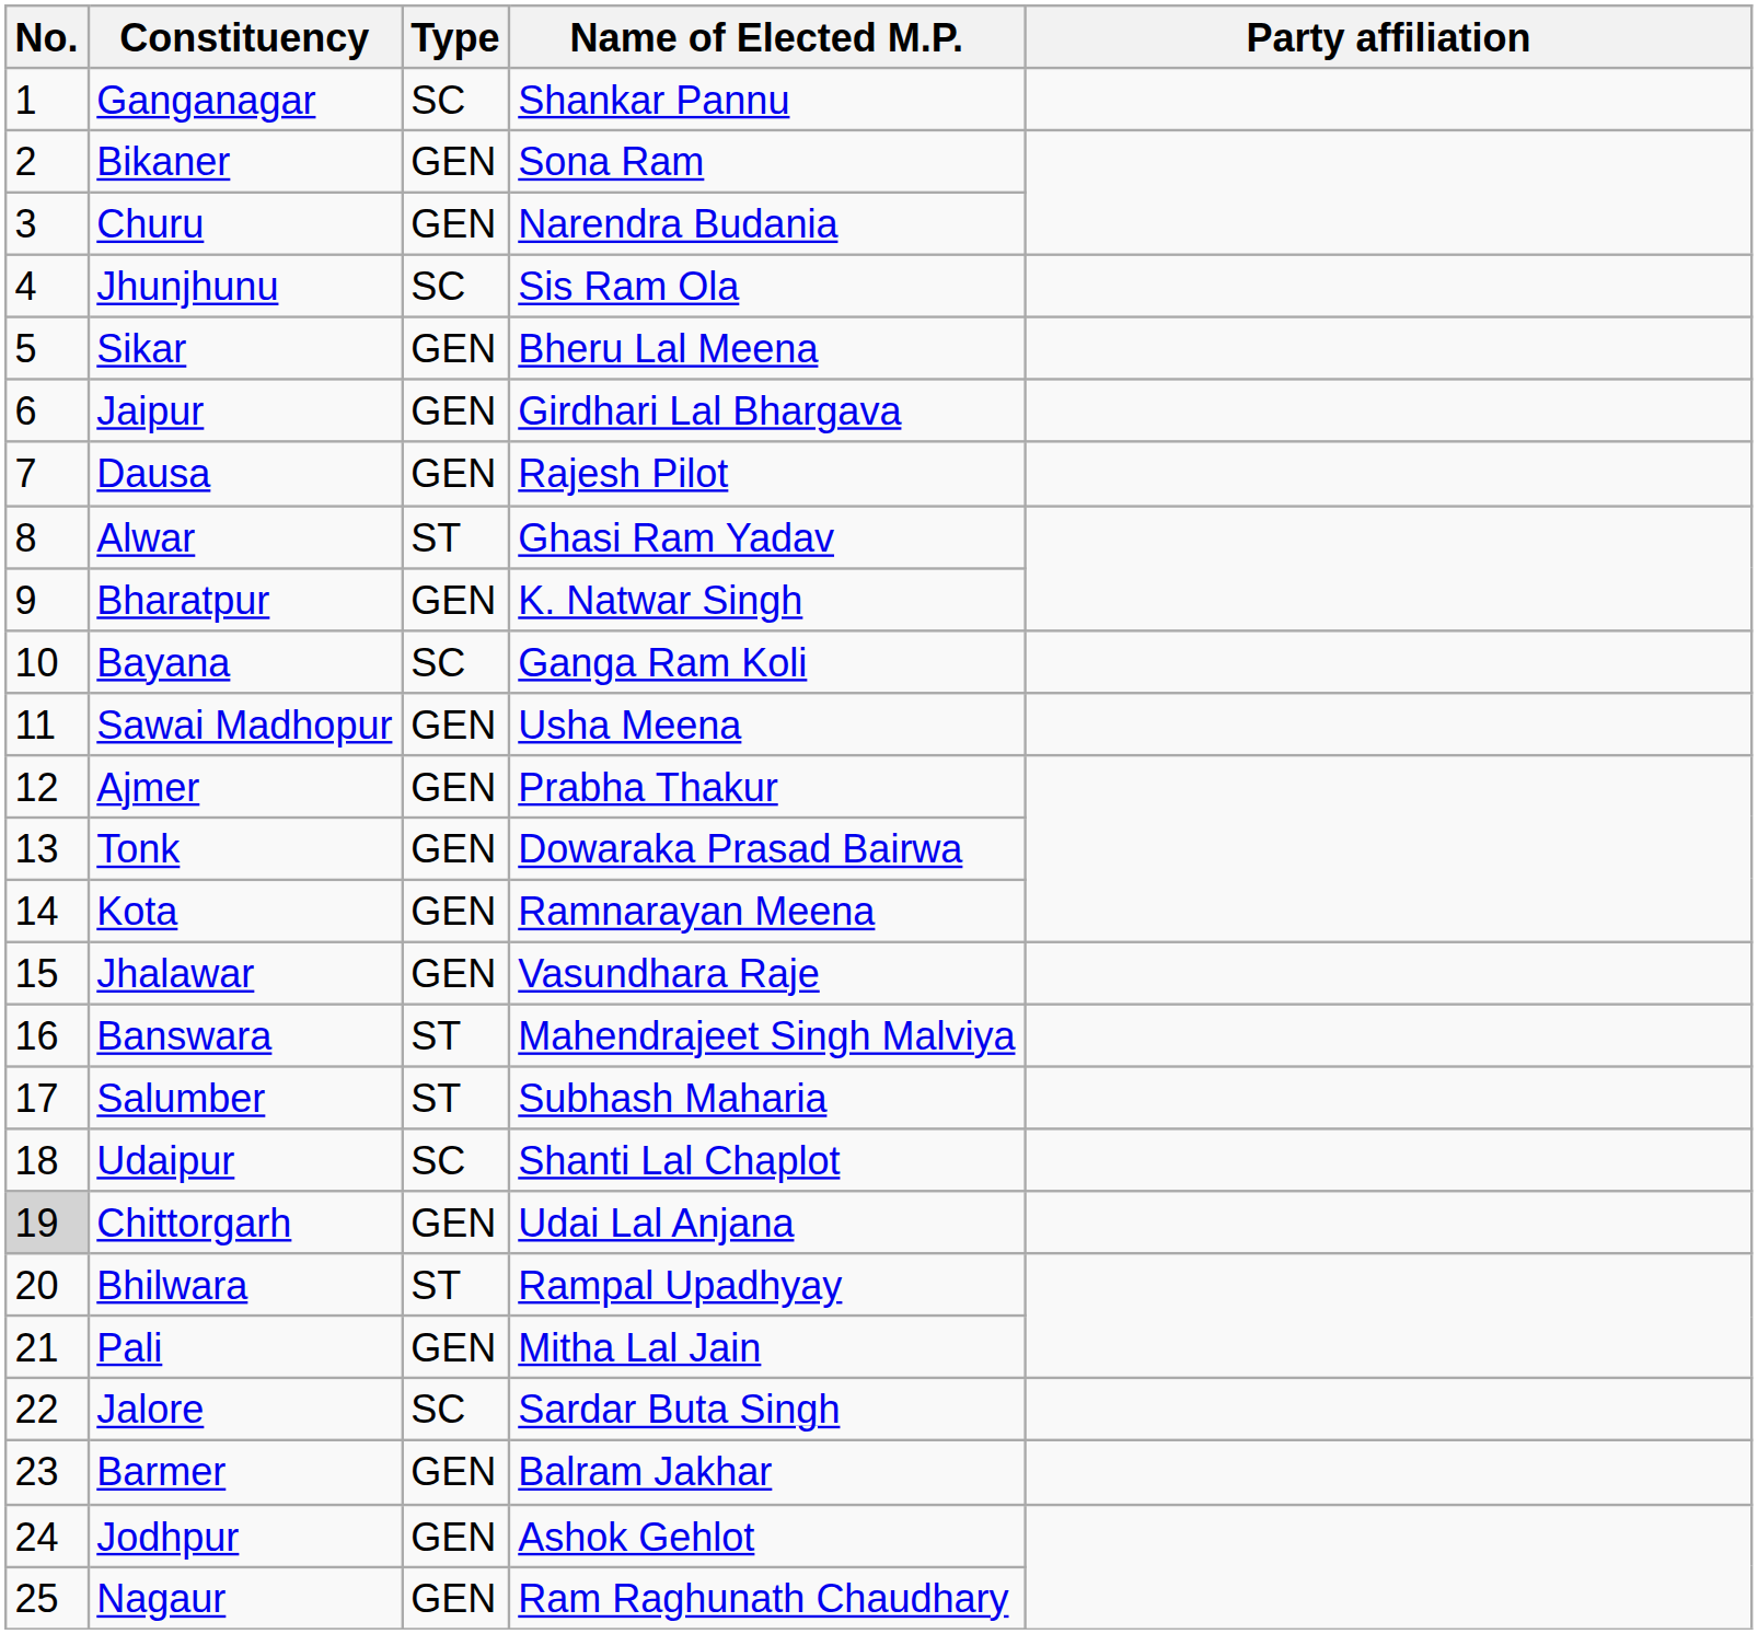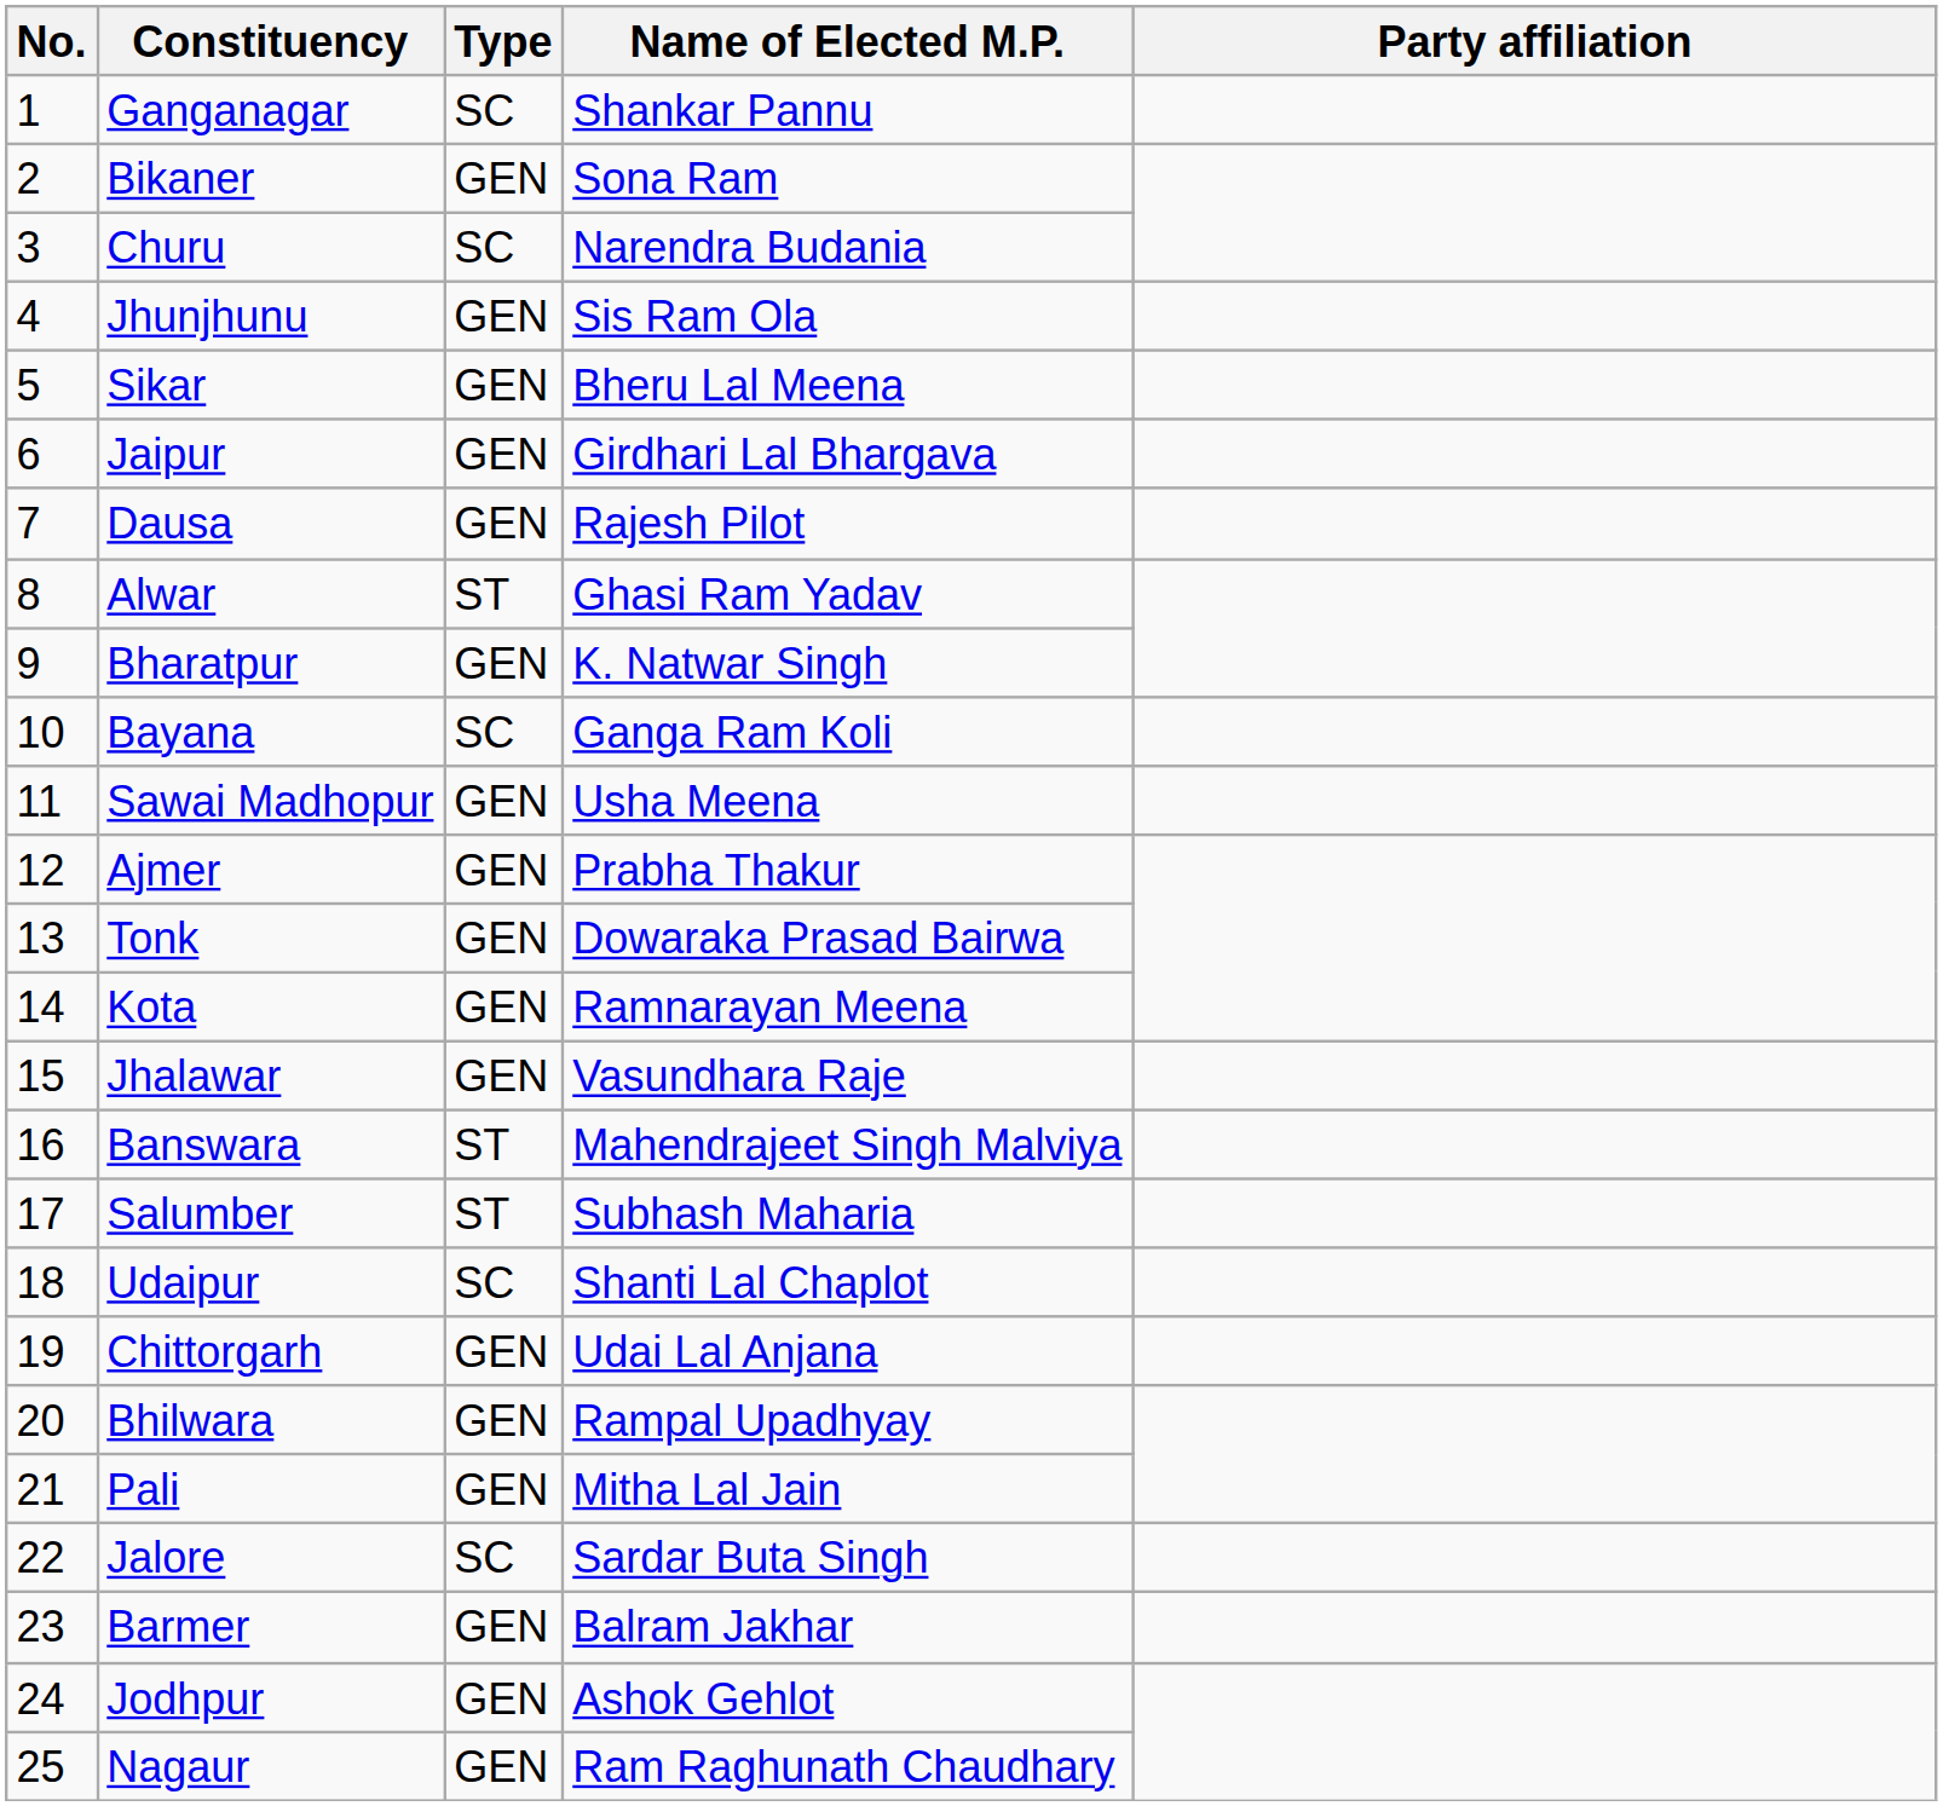 <table class="wikitable" style="font-size:95%;">
 <tr>
 <th>No.</th>
 <th>Constituency</th>
 <th>Type</th>
 <th>Name of Elected M.P.</th>
 <th colspan="2" style="width:18em">Party affiliation</th>
 </tr>
 <tr>
 <td>1</td>
 <td><a href='#'>Ganganagar</a></td>
 <td>SC</td>
 <td><a href='#'>Shankar Pannu</a></td>
 <td></td>
 </tr>
 <tr>
 <td>2</td>
 <td><a href='#'>Bikaner</a></td>
 <td>GEN</td>
 <td><a href='#'>Sona Ram</a></td>
 </tr>
 <tr>
 <td>3</td>
 <td><a href='#'>Churu</a></td>
-<td>GEN</td>
+<td>SC</td>
 <td><a href='#'>Narendra Budania</a></td>
 </tr>
 <tr>
 <td>4</td>
 <td><a href='#'>Jhunjhunu</a></td>
-<td>SC</td>
+<td>GEN</td>
 <td><a href='#'>Sis Ram Ola</a></td>
 <td></td>
 </tr>
 <tr>
 <td>5</td>
 <td><a href='#'>Sikar</a></td>
 <td>GEN</td>
 <td><a href='#'>Bheru Lal Meena</a></td>
 <td></td>
 </tr>
 <tr>
 <td>6</td>
 <td><a href='#'>Jaipur</a></td>
 <td>GEN</td>
 <td><a href='#'>Girdhari Lal Bhargava</a></td>
 </tr>
 <tr>
 <td>7</td>
 <td><a href='#'>Dausa</a></td>
 <td>GEN</td>
 <td><a href='#'>Rajesh Pilot</a></td>
 <td></td>
 </tr>
 <tr>
 <td>8</td>
 <td><a href='#'>Alwar</a></td>
 <td>ST</td>
 <td><a href='#'>Ghasi Ram Yadav</a></td>
 </tr>
 <tr>
 <td>9</td>
 <td><a href='#'>Bharatpur</a></td>
 <td>GEN</td>
 <td><a href='#'>K. Natwar Singh</a></td>
 </tr>
 <tr>
 <td>10</td>
 <td><a href='#'>Bayana</a></td>
 <td>SC</td>
 <td><a href='#'>Ganga Ram Koli</a></td>
 <td></td>
 </tr>
 <tr>
 <td>11</td>
 <td><a href='#'>Sawai Madhopur</a></td>
 <td>GEN</td>
 <td><a href='#'>Usha Meena</a></td>
 <td></td>
 </tr>
 <tr>
 <td>12</td>
 <td><a href='#'>Ajmer</a></td>
 <td>GEN</td>
 <td><a href='#'>Prabha Thakur</a></td>
 </tr>
 <tr>
 <td>13</td>
 <td><a href='#'>Tonk</a></td>
 <td>GEN</td>
 <td><a href='#'>Dowaraka Prasad Bairwa</a></td>
 </tr>
 <tr>
 <td>14</td>
 <td><a href='#'>Kota</a></td>
 <td>GEN</td>
 <td><a href='#'>Ramnarayan Meena</a></td>
 </tr>
 <tr>
 <td>15</td>
 <td><a href='#'>Jhalawar</a></td>
 <td>GEN</td>
 <td><a href='#'>Vasundhara Raje</a></td>
 <td></td>
 </tr>
 <tr>
 <td>16</td>
 <td><a href='#'>Banswara</a></td>
 <td>ST</td>
 <td><a href='#'>Mahendrajeet Singh Malviya</a></td>
 <td></td>
 </tr>
 <tr>
 <td>17</td>
 <td><a href='#'>Salumber</a></td>
 <td>ST</td>
 <td><a href='#'>Subhash Maharia</a></td>
 </tr>
 <tr>
 <td>18</td>
 <td><a href='#'>Udaipur</a></td>
 <td>SC</td>
 <td><a href='#'>Shanti Lal Chaplot</a></td>
 <td></td>
 </tr>
 <tr>
-<td style="background: lightgrey;">19</td>
+<td>19</td>
 <td><a href='#'>Chittorgarh</a></td>
 <td>GEN</td>
 <td><a href='#'>Udai Lal Anjana</a></td>
 <td></td>
 </tr>
 <tr>
 <td>20</td>
 <td><a href='#'>Bhilwara</a></td>
-<td>ST</td>
+<td>GEN</td>
 <td><a href='#'>Rampal Upadhyay</a></td>
 </tr>
 <tr>
 <td>21</td>
 <td><a href='#'>Pali</a></td>
 <td>GEN</td>
 <td><a href='#'>Mitha Lal Jain</a></td>
 </tr>
 <tr>
 <td>22</td>
 <td><a href='#'>Jalore</a></td>
 <td>SC</td>
 <td><a href='#'>Sardar Buta Singh</a></td>
 <td></td>
 </tr>
 <tr>
 <td>23</td>
 <td><a href='#'>Barmer</a></td>
 <td>GEN</td>
 <td><a href='#'>Balram Jakhar</a></td>
 <td></td>
 </tr>
 <tr>
 <td>24</td>
 <td><a href='#'>Jodhpur</a></td>
 <td>GEN</td>
 <td><a href='#'>Ashok Gehlot</a></td>
 </tr>
 <tr>
 <td>25</td>
 <td><a href='#'>Nagaur</a></td>
 <td>GEN</td>
 <td><a href='#'>Ram Raghunath Chaudhary</a></td>
 </tr>
 <tr>
 </tr>
 </table>
